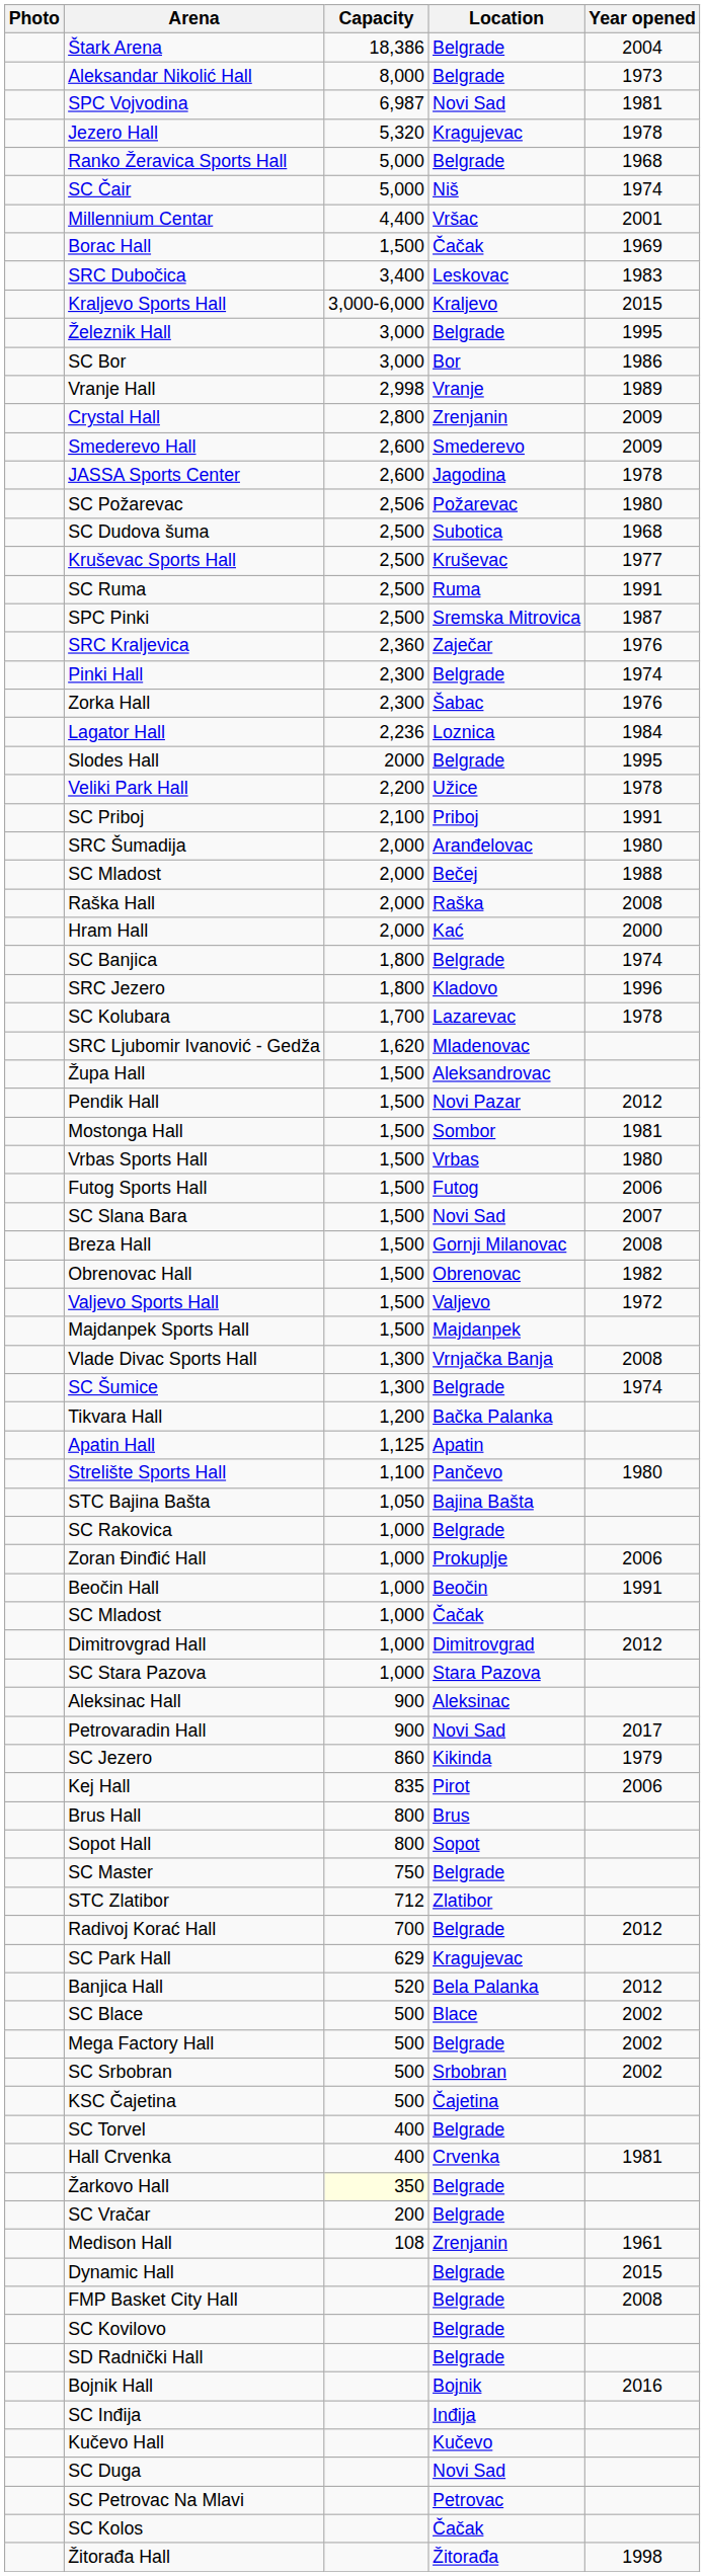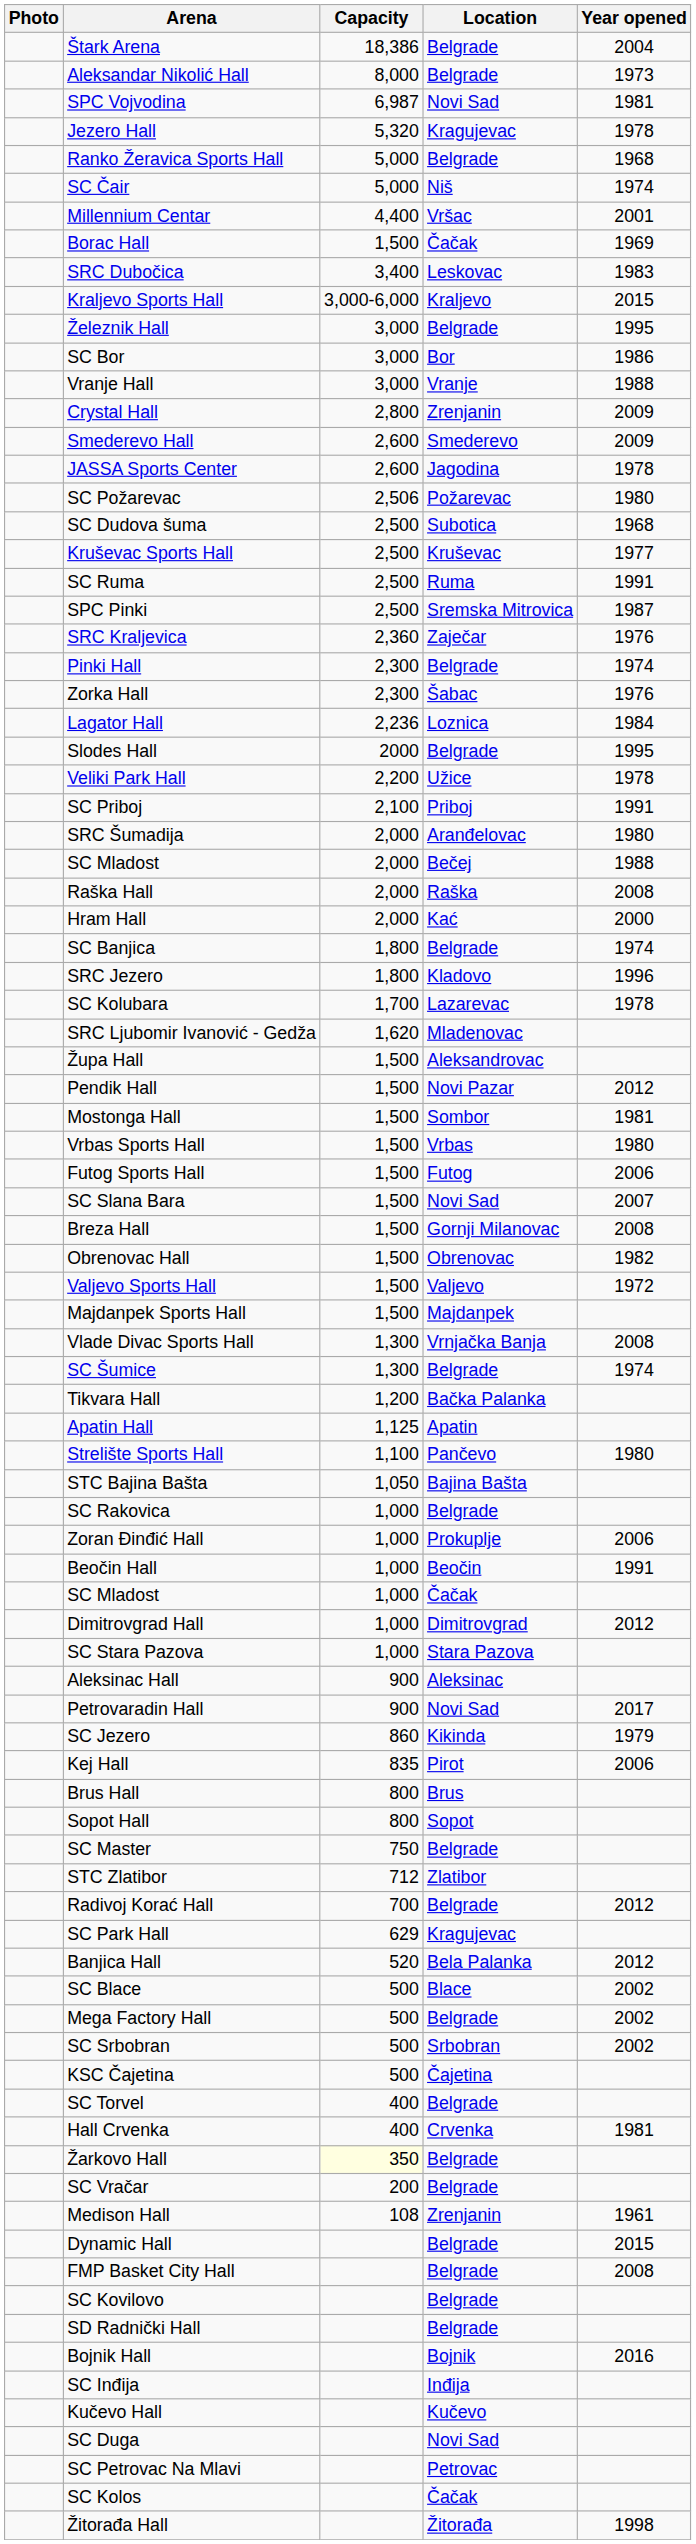 <table class="wikitable sortable">
 <tr>
 <th>Photo</th>
 <th>Arena</th>
 <th>Capacity</th>
 <th>Location</th>
 <th>Year opened</th>
 </tr>
 <tr>
 <td></td>
 <td><a href='#'>Štark Arena</a></td>
 <td align="right">18,386 </td>
 <td><a href='#'>Belgrade</a></td>
 <td align=center>2004</td>
 </tr>
 <tr>
 <td></td>
 <td><a href='#'>Aleksandar Nikolić Hall</a></td>
 <td align="right">8,000</td>
 <td><a href='#'>Belgrade</a></td>
 <td align=center>1973</td>
 </tr>
 <tr>
 <td></td>
 <td><a href='#'>SPC Vojvodina</a></td>
 <td align="right">6,987</td>
 <td><a href='#'>Novi Sad</a></td>
 <td align=center>1981</td>
 </tr>
 <tr>
 <td></td>
 <td><a href='#'>Jezero Hall</a></td>
 <td align="right">5,320</td>
 <td><a href='#'>Kragujevac</a></td>
 <td align=center>1978</td>
 </tr>
 <tr>
 <td></td>
 <td><a href='#'>Ranko Žeravica Sports Hall</a></td>
 <td align="right">5,000</td>
 <td><a href='#'>Belgrade</a></td>
 <td align=center>1968</td>
 </tr>
 <tr>
 <td></td>
 <td><a href='#'>SC Čair</a></td>
 <td align="right">5,000 </td>
 <td><a href='#'>Niš</a></td>
 <td align=center>1974</td>
 </tr>
 <tr>
 <td></td>
 <td><a href='#'>Millennium Centar</a></td>
 <td align="right">4,400</td>
 <td><a href='#'>Vršac</a></td>
 <td align=center>2001</td>
 </tr>
 <tr>
 <td></td>
 <td><a href='#'>Borac Hall</a></td>
 <td align="right">1,500</td>
 <td><a href='#'>Čačak</a></td>
 <td align=center>1969</td>
 </tr>
 <tr>
 <td></td>
 <td><a href='#'>SRC Dubočica</a></td>
 <td align="right">3,400</td>
 <td><a href='#'>Leskovac</a></td>
 <td align=center>1983</td>
 </tr>
 <tr>
 <td></td>
 <td><a href='#'>Kraljevo Sports Hall</a></td>
 <td align="right">3,000-6,000</td>
 <td><a href='#'>Kraljevo</a></td>
 <td align=center>2015</td>
 </tr>
 <tr>
 <td></td>
 <td><a href='#'>Železnik Hall</a></td>
 <td align="right">3,000</td>
 <td><a href='#'>Belgrade</a></td>
 <td align=center>1995</td>
 </tr>
 <tr>
 <td></td>
 <td>SC Bor</td>
 <td align="right">3,000</td>
 <td><a href='#'>Bor</a></td>
 <td align=center>1986</td>
 </tr>
 <tr>
 <td></td>
 <td>Vranje Hall</td>
-<td align="right">2,998</td>
+<td align="right">3,000</td>
 <td><a href='#'>Vranje</a></td>
-<td align=center>1989</td>
+<td align=center>1988</td>
 </tr>
 <tr>
 <td></td>
 <td><a href='#'>Crystal Hall</a></td>
 <td align="right">2,800</td>
 <td><a href='#'>Zrenjanin</a></td>
 <td align=center>2009</td>
 </tr>
 <tr>
 <td></td>
 <td><a href='#'>Smederevo Hall</a></td>
 <td align="right">2,600</td>
 <td><a href='#'>Smederevo</a></td>
 <td align=center>2009</td>
 </tr>
 <tr>
 <td></td>
 <td><a href='#'>JASSA Sports Center</a></td>
 <td align="right">2,600</td>
 <td><a href='#'>Jagodina</a></td>
 <td align=center>1978</td>
 </tr>
 <tr>
 <td></td>
 <td>SC Požarevac</td>
 <td align="right">2,506</td>
 <td><a href='#'>Požarevac</a></td>
 <td align=center>1980</td>
 </tr>
 <tr>
 <td></td>
 <td>SC Dudova šuma</td>
 <td align="right">2,500</td>
 <td><a href='#'>Subotica</a></td>
 <td align=center>1968</td>
 </tr>
 <tr>
 <td></td>
 <td><a href='#'>Kruševac Sports Hall</a></td>
 <td align="right">2,500</td>
 <td><a href='#'>Kruševac</a></td>
 <td align=center>1977</td>
 </tr>
 <tr>
 <td></td>
 <td>SC Ruma</td>
 <td align="right">2,500</td>
 <td><a href='#'>Ruma</a></td>
 <td align=center>1991</td>
 </tr>
 <tr>
 <td></td>
 <td>SPC Pinki</td>
 <td align="right">2,500</td>
 <td><a href='#'>Sremska Mitrovica</a></td>
 <td align=center>1987</td>
 </tr>
 <tr>
 <td></td>
 <td><a href='#'>SRC Kraljevica</a></td>
 <td align="right">2,360</td>
 <td><a href='#'>Zaječar</a></td>
 <td align=center>1976</td>
 </tr>
 <tr>
 <td></td>
 <td><a href='#'>Pinki Hall</a></td>
 <td align="right">2,300</td>
 <td><a href='#'>Belgrade</a></td>
 <td align=center>1974</td>
 </tr>
 <tr>
 <td></td>
 <td>Zorka Hall</td>
 <td align="right">2,300</td>
 <td><a href='#'>Šabac</a></td>
 <td align=center>1976</td>
 </tr>
 <tr>
 <td></td>
 <td><a href='#'>Lagator Hall</a></td>
 <td align="right">2,236 </td>
 <td><a href='#'>Loznica</a></td>
 <td align=center>1984</td>
 </tr>
 <tr>
 <td></td>
 <td>Slodes Hall</td>
 <td align="right">2000</td>
 <td><a href='#'>Belgrade</a></td>
 <td align=center>1995</td>
 </tr>
 <tr>
 <td></td>
 <td><a href='#'>Veliki Park Hall</a></td>
 <td align="right">2,200</td>
 <td><a href='#'>Užice</a></td>
 <td align=center>1978</td>
 </tr>
 <tr>
 <td></td>
 <td>SC Priboj</td>
 <td align="right">2,100</td>
 <td><a href='#'>Priboj</a></td>
 <td align=center>1991</td>
 </tr>
 <tr>
 <td></td>
 <td>SRC Šumadija</td>
 <td align="right">2,000</td>
 <td><a href='#'>Aranđelovac</a></td>
 <td align=center>1980</td>
 </tr>
 <tr>
 <td></td>
 <td>SC Mladost</td>
 <td align="right">2,000</td>
 <td><a href='#'>Bečej</a></td>
 <td align=center>1988</td>
 </tr>
 <tr>
 <td></td>
 <td>Raška Hall</td>
 <td align="right">2,000</td>
 <td><a href='#'>Raška</a></td>
 <td align=center>2008</td>
 </tr>
 <tr>
 <td></td>
 <td>Hram Hall</td>
 <td align="right">2,000</td>
 <td><a href='#'>Kać</a></td>
 <td align=center>2000</td>
 </tr>
 <tr>
 <td></td>
 <td>SC Banjica</td>
 <td align="right">1,800</td>
 <td><a href='#'>Belgrade</a></td>
 <td align=center>1974</td>
 </tr>
 <tr>
 <td></td>
 <td>SRC Jezero</td>
 <td align="right">1,800</td>
 <td><a href='#'>Kladovo</a></td>
 <td align=center>1996</td>
 </tr>
 <tr>
 <td></td>
 <td>SC Kolubara</td>
 <td align="right">1,700</td>
 <td><a href='#'>Lazarevac</a></td>
 <td align=center>1978</td>
 </tr>
 <tr>
 <td></td>
 <td>SRC Ljubomir Ivanović - Gedža</td>
 <td align="right">1,620</td>
 <td><a href='#'>Mladenovac</a></td>
 <td align=center></td>
 </tr>
 <tr>
 <td></td>
 <td>Župa Hall</td>
 <td align="right">1,500</td>
 <td><a href='#'>Aleksandrovac</a></td>
 <td align=center></td>
 </tr>
 <tr>
 <td></td>
 <td>Pendik Hall</td>
 <td align="right">1,500</td>
 <td><a href='#'>Novi Pazar</a></td>
 <td align=center>2012</td>
 </tr>
 <tr>
 <td></td>
 <td>Mostonga Hall</td>
 <td align="right">1,500</td>
 <td><a href='#'>Sombor</a></td>
 <td align=center>1981</td>
 </tr>
 <tr>
 <td></td>
 <td>Vrbas Sports Hall</td>
 <td align="right">1,500</td>
 <td><a href='#'>Vrbas</a></td>
 <td align=center>1980</td>
 </tr>
 <tr>
 <td></td>
 <td>Futog Sports Hall</td>
 <td align="right">1,500</td>
 <td><a href='#'>Futog</a></td>
 <td align=center>2006</td>
 </tr>
 <tr>
 <td></td>
 <td>SC Slana Bara</td>
 <td align="right">1,500</td>
 <td><a href='#'>Novi Sad</a></td>
 <td align=center>2007</td>
 </tr>
 <tr>
 <td></td>
 <td>Breza Hall</td>
 <td align="right">1,500</td>
 <td><a href='#'>Gornji Milanovac</a></td>
 <td align=center>2008</td>
 </tr>
 <tr>
 <td></td>
 <td>Obrenovac Hall</td>
 <td align="right">1,500</td>
 <td><a href='#'>Obrenovac</a></td>
 <td align=center>1982</td>
 </tr>
 <tr>
 <td></td>
 <td><a href='#'>Valjevo Sports Hall</a></td>
 <td align="right">1,500</td>
 <td><a href='#'>Valjevo</a></td>
 <td align=center>1972</td>
 </tr>
 <tr>
 <td></td>
 <td>Majdanpek Sports Hall</td>
 <td align="right">1,500</td>
 <td><a href='#'>Majdanpek</a></td>
 <td align=center></td>
 </tr>
 <tr>
 <td></td>
 <td>Vlade Divac Sports Hall</td>
 <td align="right">1,300</td>
 <td><a href='#'>Vrnjačka Banja</a></td>
 <td align=center>2008</td>
 </tr>
 <tr>
 <td></td>
 <td><a href='#'>SC Šumice</a></td>
 <td align="right">1,300</td>
 <td><a href='#'>Belgrade</a></td>
 <td align=center>1974</td>
 </tr>
 <tr>
 <td></td>
 <td>Tikvara Hall</td>
 <td align="right">1,200</td>
 <td><a href='#'>Bačka Palanka</a></td>
 <td></td>
 </tr>
 <tr>
 <td></td>
 <td><a href='#'>Apatin Hall</a></td>
 <td align="right">1,125</td>
 <td><a href='#'>Apatin</a></td>
 <td align=center></td>
 </tr>
 <tr>
 <td></td>
 <td><a href='#'>Strelište Sports Hall</a></td>
 <td align="right">1,100</td>
 <td><a href='#'>Pančevo</a></td>
 <td align=center>1980</td>
 </tr>
 <tr>
 <td></td>
 <td>STC Bajina Bašta</td>
 <td align="right">1,050</td>
 <td><a href='#'>Bajina Bašta</a></td>
 <td></td>
 </tr>
 <tr>
 <td></td>
 <td>SC Rakovica</td>
 <td align="right">1,000</td>
 <td><a href='#'>Belgrade</a></td>
 <td align=center></td>
 </tr>
 <tr>
 <td></td>
 <td>Zoran Đinđić Hall</td>
 <td align="right">1,000</td>
 <td><a href='#'>Prokuplje</a></td>
 <td align=center>2006</td>
 </tr>
 <tr>
 <td></td>
 <td>Beočin Hall</td>
 <td align="right">1,000</td>
 <td><a href='#'>Beočin</a></td>
 <td align=center>1991</td>
 </tr>
 <tr>
 <td></td>
 <td>SC Mladost</td>
 <td align="right">1,000</td>
 <td><a href='#'>Čačak</a></td>
 <td></td>
 </tr>
 <tr>
 <td></td>
 <td>Dimitrovgrad Hall</td>
 <td align="right">1,000</td>
 <td><a href='#'>Dimitrovgrad</a></td>
 <td align=center>2012</td>
 </tr>
 <tr>
 <td></td>
 <td>SC Stara Pazova</td>
 <td align="right">1,000</td>
 <td><a href='#'>Stara Pazova</a></td>
 <td></td>
 </tr>
 <tr>
 <td></td>
 <td>Aleksinac Hall</td>
 <td align="right">900</td>
 <td><a href='#'>Aleksinac</a></td>
 <td align=center></td>
 </tr>
 <tr>
 <td></td>
 <td>Petrovaradin Hall</td>
 <td align="right">900</td>
 <td><a href='#'>Novi Sad</a></td>
 <td align=center>2017</td>
 </tr>
 <tr>
 <td></td>
 <td>SC Jezero</td>
 <td align="right">860</td>
 <td><a href='#'>Kikinda</a></td>
 <td align=center>1979</td>
 </tr>
 <tr>
 <td></td>
 <td>Kej Hall</td>
 <td align="right">835</td>
 <td><a href='#'>Pirot</a></td>
 <td align=center>2006</td>
 </tr>
 <tr>
 <td></td>
 <td>Brus Hall</td>
 <td align="right">800</td>
 <td><a href='#'>Brus</a></td>
 <td align=center></td>
 </tr>
 <tr>
 <td></td>
 <td>Sopot Hall</td>
 <td align="right">800</td>
 <td><a href='#'>Sopot</a></td>
 <td align=center></td>
 </tr>
 <tr>
 <td></td>
 <td>SC Master</td>
 <td align="right">750</td>
 <td><a href='#'>Belgrade</a></td>
 <td align=center></td>
 </tr>
 <tr>
 <td></td>
 <td>STC Zlatibor</td>
 <td align="right">712</td>
 <td><a href='#'>Zlatibor</a></td>
 <td align=center></td>
 </tr>
 <tr>
 <td></td>
 <td>Radivoj Korać Hall</td>
 <td align="right">700</td>
 <td><a href='#'>Belgrade</a></td>
 <td align=center>2012</td>
 </tr>
 <tr>
 <td></td>
 <td>SC Park Hall</td>
 <td align="right">629</td>
 <td><a href='#'>Kragujevac</a></td>
 <td align=center></td>
 </tr>
 <tr>
 <td></td>
 <td>Banjica Hall</td>
 <td align="right">520</td>
 <td><a href='#'>Bela Palanka</a></td>
 <td align=center>2012</td>
 </tr>
 <tr>
 <td></td>
 <td>SC Blace</td>
 <td align="right">500</td>
 <td><a href='#'>Blace</a></td>
 <td align=center>2002</td>
 </tr>
 <tr>
 <td></td>
 <td>Mega Factory Hall</td>
 <td align="right">500</td>
 <td><a href='#'>Belgrade</a></td>
 <td align=center>2002</td>
 </tr>
 <tr>
 <td></td>
 <td>SC Srbobran</td>
 <td align="right">500</td>
 <td><a href='#'>Srbobran</a></td>
 <td align=center>2002</td>
 </tr>
 <tr>
 <td></td>
 <td>KSC Čajetina</td>
 <td align="right">500</td>
 <td><a href='#'>Čajetina</a></td>
 <td align=center></td>
 </tr>
 <tr>
 <td></td>
 <td>SC Torvel</td>
 <td align="right">400</td>
 <td><a href='#'>Belgrade</a></td>
 <td align=center></td>
 </tr>
 <tr>
 <td></td>
 <td>Hall Crvenka</td>
 <td align="right">400</td>
 <td><a href='#'>Crvenka</a></td>
 <td align=center>1981</td>
 </tr>
 <tr>
 <td></td>
 <td>Žarkovo Hall</td>
 <td align="right" style="background: lightyellow;">350</td>
 <td><a href='#'>Belgrade</a></td>
 <td align=center></td>
 </tr>
 <tr>
 <td></td>
 <td>SC Vračar</td>
 <td align="right">200</td>
 <td><a href='#'>Belgrade</a></td>
 <td align=center></td>
 </tr>
 <tr>
 <td></td>
 <td>Medison Hall</td>
 <td align="right">108</td>
 <td><a href='#'>Zrenjanin</a></td>
 <td align=center>1961 </td>
 </tr>
 <tr>
 <td></td>
 <td>Dynamic Hall</td>
 <td align="right"></td>
 <td><a href='#'>Belgrade</a></td>
 <td align=center>2015</td>
 </tr>
 <tr>
 <td></td>
 <td>FMP Basket City Hall</td>
 <td align="right"></td>
 <td><a href='#'>Belgrade</a></td>
 <td align=center>2008</td>
 </tr>
 <tr>
 <td></td>
 <td>SC Kovilovo</td>
 <td align="right"></td>
 <td><a href='#'>Belgrade</a></td>
 <td align=center></td>
 </tr>
 <tr>
 <td></td>
 <td>SD Radnički Hall</td>
 <td align="right"></td>
 <td><a href='#'>Belgrade</a></td>
 <td align=center></td>
 </tr>
 <tr>
 <td></td>
 <td>Bojnik Hall</td>
 <td align="right"></td>
 <td><a href='#'>Bojnik</a></td>
 <td align=center>2016</td>
 </tr>
 <tr>
 <td></td>
 <td>SC Inđija</td>
 <td align="right"></td>
 <td><a href='#'>Inđija</a></td>
 <td align=center></td>
 </tr>
 <tr>
 <td></td>
 <td>Kučevo Hall</td>
 <td align="right"></td>
 <td><a href='#'>Kučevo</a></td>
 <td align=center></td>
 </tr>
 <tr>
 <td></td>
 <td>SC Duga</td>
 <td align="right"></td>
 <td><a href='#'>Novi Sad</a></td>
 <td align=center></td>
 </tr>
 <tr>
 <td></td>
 <td>SC Petrovac Na Mlavi</td>
 <td align="right"></td>
 <td><a href='#'>Petrovac</a></td>
 <td align=center></td>
 </tr>
 <tr>
 <td></td>
 <td>SC Kolos</td>
 <td align="right"></td>
 <td><a href='#'>Čačak</a></td>
 <td align=center></td>
 </tr>
 <tr>
 <td></td>
 <td>Žitorađa Hall</td>
 <td align="right"></td>
 <td><a href='#'>Žitorađa</a></td>
 <td align=center>1998</td>
 </tr>
 </table>
